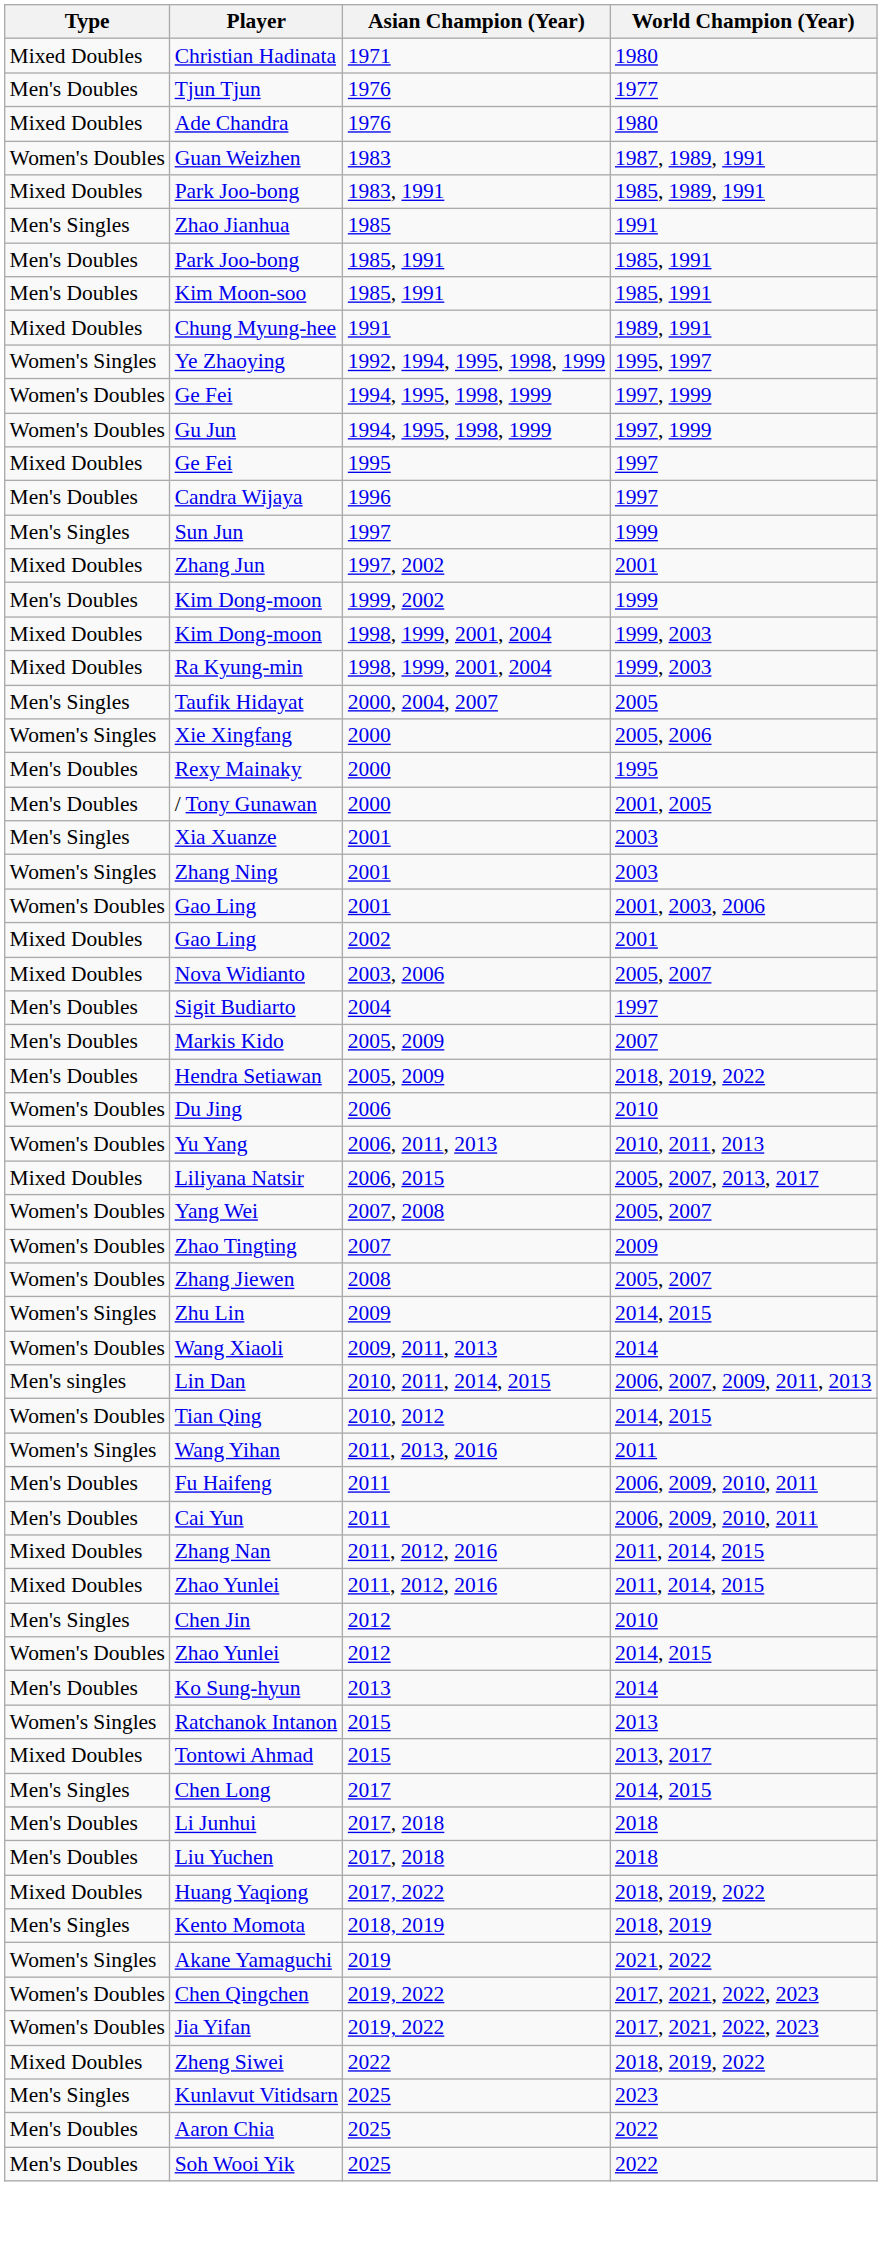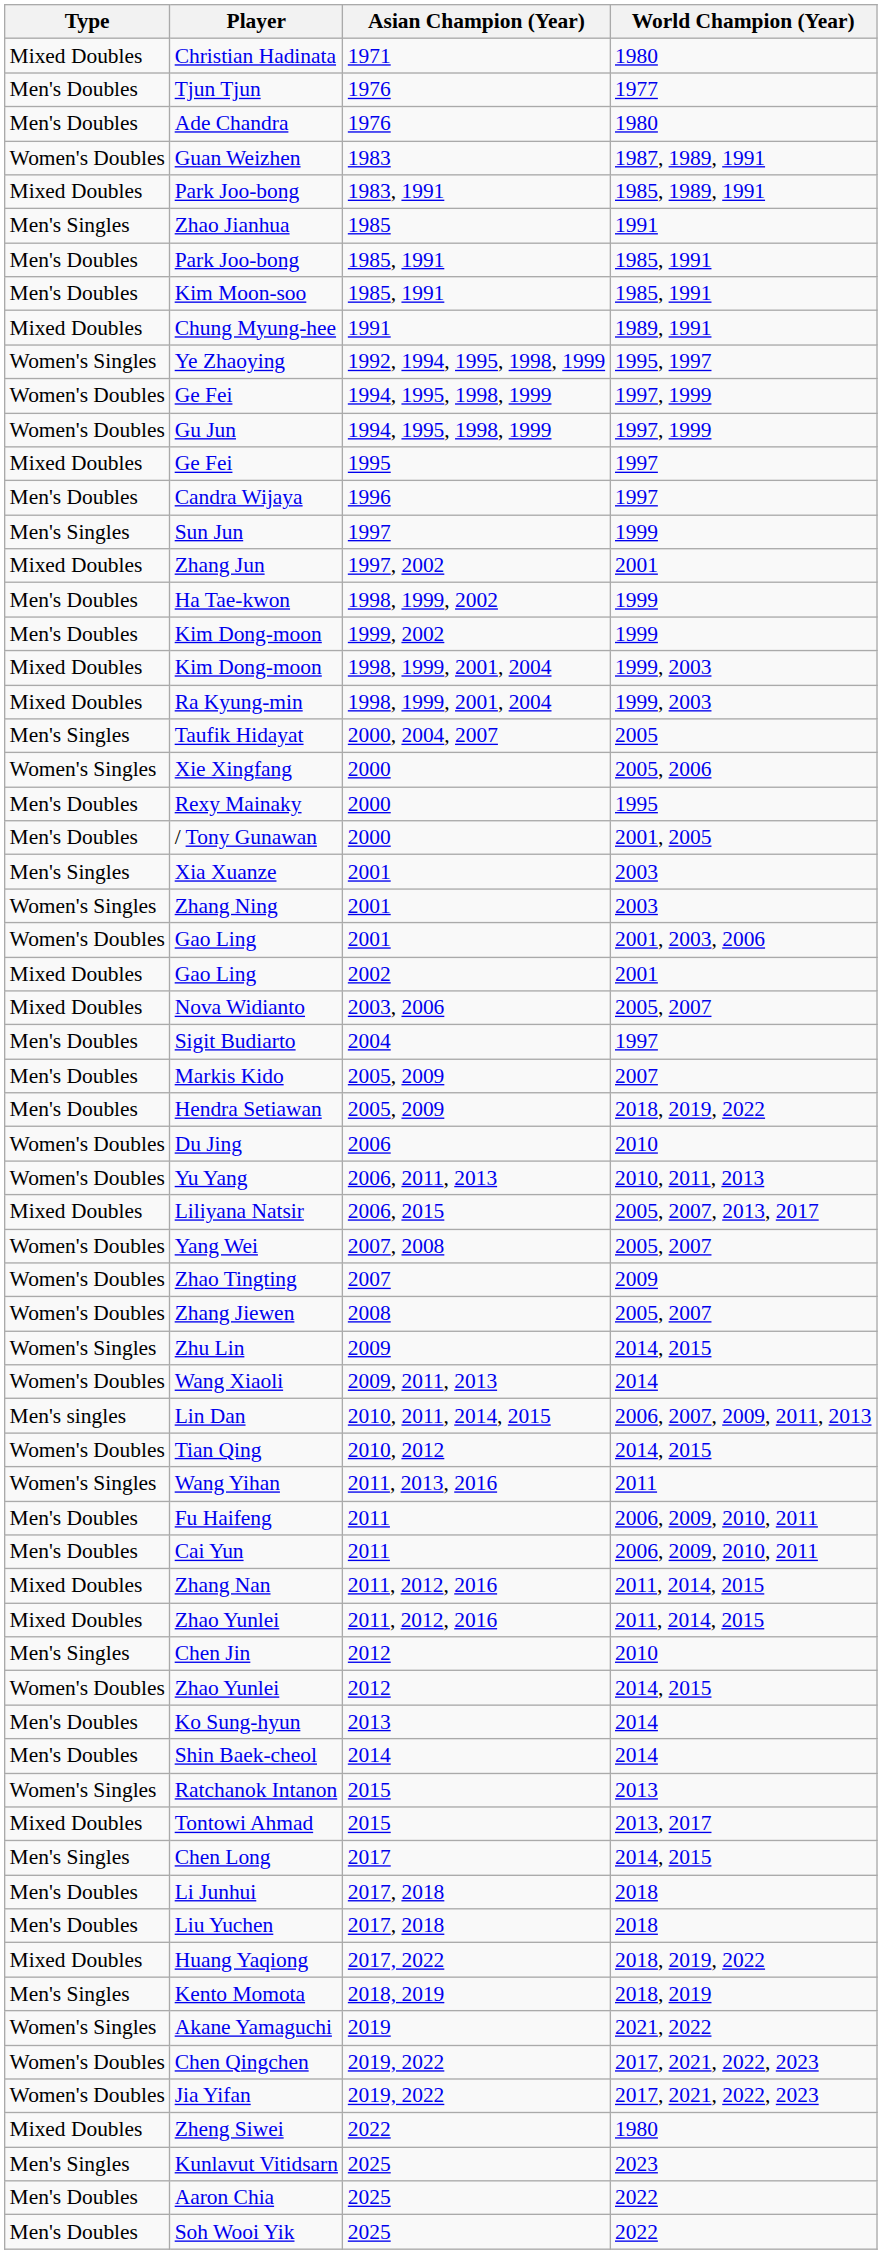 <table class="wikitable">
 <tr>
 <th>Type</th>
 <th>Player</th>
 <th>Asian Champion (Year)</th>
 <th>World Champion (Year)</th>
 </tr>
 <tr>
 <td>Mixed Doubles</td>
 <td> <a href='#'>Christian Hadinata</a></td>
 <td><a href='#'>1971</a></td>
 <td><a href='#'>1980</a></td>
 </tr>
 <tr>
 <td>Men's Doubles</td>
 <td> <a href='#'>Tjun Tjun</a></td>
 <td><a href='#'>1976</a></td>
 <td><a href='#'>1977</a></td>
 </tr>
 <tr>
-<td>Mixed Doubles</td>
+<td>Men's Doubles</td>
 <td> <a href='#'>Ade Chandra</a></td>
 <td><a href='#'>1976</a></td>
 <td><a href='#'>1980</a></td>
 </tr>
 <tr>
 <td>Women's Doubles</td>
 <td> <a href='#'>Guan Weizhen</a></td>
 <td><a href='#'>1983</a></td>
 <td><a href='#'>1987</a>, <a href='#'>1989</a>, <a href='#'>1991</a></td>
 </tr>
 <tr>
 <td>Mixed Doubles</td>
 <td> <a href='#'>Park Joo-bong</a></td>
 <td><a href='#'>1983</a>, <a href='#'>1991</a></td>
 <td><a href='#'>1985</a>, <a href='#'>1989</a>, <a href='#'>1991</a></td>
 </tr>
 <tr>
 <td>Men's Singles</td>
 <td> <a href='#'>Zhao Jianhua</a></td>
 <td><a href='#'>1985</a></td>
 <td><a href='#'>1991</a></td>
 </tr>
 <tr>
 <td>Men's Doubles</td>
 <td> <a href='#'>Park Joo-bong</a></td>
 <td><a href='#'>1985</a>, <a href='#'>1991</a></td>
 <td><a href='#'>1985</a>, <a href='#'>1991</a></td>
 </tr>
 <tr>
 <td>Men's Doubles</td>
 <td> <a href='#'>Kim Moon-soo</a></td>
 <td><a href='#'>1985</a>, <a href='#'>1991</a></td>
 <td><a href='#'>1985</a>, <a href='#'>1991</a></td>
 </tr>
 <tr>
 <td>Mixed Doubles</td>
 <td> <a href='#'>Chung Myung-hee</a></td>
 <td><a href='#'>1991</a></td>
 <td><a href='#'>1989</a>, <a href='#'>1991</a></td>
 </tr>
 <tr>
 <td>Women's Singles</td>
 <td> <a href='#'>Ye Zhaoying</a></td>
 <td><a href='#'>1992</a>, <a href='#'>1994</a>, <a href='#'>1995</a>, <a href='#'>1998</a>, <a href='#'>1999</a></td>
 <td><a href='#'>1995</a>, <a href='#'>1997</a></td>
 </tr>
 <tr>
 <td>Women's Doubles</td>
 <td> <a href='#'>Ge Fei</a></td>
 <td><a href='#'>1994</a>, <a href='#'>1995</a>, <a href='#'>1998</a>, <a href='#'>1999</a></td>
 <td><a href='#'>1997</a>, <a href='#'>1999</a></td>
 </tr>
 <tr>
 <td>Women's Doubles</td>
 <td> <a href='#'>Gu Jun</a></td>
 <td><a href='#'>1994</a>, <a href='#'>1995</a>, <a href='#'>1998</a>, <a href='#'>1999</a></td>
 <td><a href='#'>1997</a>, <a href='#'>1999</a></td>
 </tr>
 <tr>
 <td>Mixed Doubles</td>
 <td> <a href='#'>Ge Fei</a></td>
 <td><a href='#'>1995</a></td>
 <td><a href='#'>1997</a></td>
 </tr>
 <tr>
 <td>Men's Doubles</td>
 <td> <a href='#'>Candra Wijaya</a></td>
 <td><a href='#'>1996</a></td>
 <td><a href='#'>1997</a></td>
 </tr>
 <tr>
 <td>Men's Singles</td>
 <td> <a href='#'>Sun Jun</a></td>
 <td><a href='#'>1997</a></td>
 <td><a href='#'>1999</a></td>
 </tr>
 <tr>
 <td>Mixed Doubles</td>
 <td> <a href='#'>Zhang Jun</a></td>
 <td><a href='#'>1997</a>, <a href='#'>2002</a></td>
 <td><a href='#'>2001</a></td>
+</tr>
+<tr>
+<td>Men's Doubles</td>
+<td> <a href='#'>Ha Tae-kwon</a></td>
+<td><a href='#'>1998</a>, <a href='#'>1999</a>, <a href='#'>2002</a></td>
+<td><a href='#'>1999</a></td>
 </tr>
 <tr>
 <td>Men's Doubles</td>
 <td> <a href='#'>Kim Dong-moon</a></td>
 <td><a href='#'>1999</a>, <a href='#'>2002</a></td>
 <td><a href='#'>1999</a></td>
 </tr>
 <tr>
 <td>Mixed Doubles</td>
 <td> <a href='#'>Kim Dong-moon</a></td>
 <td><a href='#'>1998</a>, <a href='#'>1999</a>, <a href='#'>2001</a>, <a href='#'>2004</a></td>
 <td><a href='#'>1999</a>, <a href='#'>2003</a></td>
 </tr>
 <tr>
 <td>Mixed Doubles</td>
 <td> <a href='#'>Ra Kyung-min</a></td>
 <td><a href='#'>1998</a>, <a href='#'>1999</a>, <a href='#'>2001</a>, <a href='#'>2004</a></td>
 <td><a href='#'>1999</a>, <a href='#'>2003</a></td>
 </tr>
 <tr>
 <td>Men's Singles</td>
 <td> <a href='#'>Taufik Hidayat</a></td>
 <td><a href='#'>2000</a>, <a href='#'>2004</a>, <a href='#'>2007</a></td>
 <td><a href='#'>2005</a></td>
 </tr>
 <tr>
 <td>Women's Singles</td>
 <td> <a href='#'>Xie Xingfang</a></td>
 <td><a href='#'>2000</a></td>
 <td><a href='#'>2005</a>, <a href='#'>2006</a></td>
 </tr>
 <tr>
 <td>Men's Doubles</td>
 <td> <a href='#'>Rexy Mainaky</a></td>
 <td><a href='#'>2000</a></td>
 <td><a href='#'>1995</a></td>
 </tr>
 <tr>
 <td>Men's Doubles</td>
 <td>/ <a href='#'>Tony Gunawan</a></td>
 <td><a href='#'>2000</a></td>
 <td><a href='#'>2001</a>, <a href='#'>2005</a></td>
 </tr>
 <tr>
 <td>Men's Singles</td>
 <td> <a href='#'>Xia Xuanze</a></td>
 <td><a href='#'>2001</a></td>
 <td><a href='#'>2003</a></td>
 </tr>
 <tr>
 <td>Women's Singles</td>
 <td> <a href='#'>Zhang Ning</a></td>
 <td><a href='#'>2001</a></td>
 <td><a href='#'>2003</a></td>
 </tr>
 <tr>
 <td>Women's Doubles</td>
 <td> <a href='#'>Gao Ling</a></td>
 <td><a href='#'>2001</a></td>
 <td><a href='#'>2001</a>, <a href='#'>2003</a>, <a href='#'>2006</a></td>
 </tr>
 <tr>
 <td>Mixed Doubles</td>
 <td> <a href='#'>Gao Ling</a></td>
 <td><a href='#'>2002</a></td>
 <td><a href='#'>2001</a></td>
 </tr>
 <tr>
 <td>Mixed Doubles</td>
 <td> <a href='#'>Nova Widianto</a></td>
 <td><a href='#'>2003</a>, <a href='#'>2006</a></td>
 <td><a href='#'>2005</a>, <a href='#'>2007</a></td>
 </tr>
 <tr>
 <td>Men's Doubles</td>
 <td> <a href='#'>Sigit Budiarto</a></td>
 <td><a href='#'>2004</a></td>
 <td><a href='#'>1997</a></td>
 </tr>
 <tr>
 <td>Men's Doubles</td>
 <td> <a href='#'>Markis Kido</a></td>
 <td><a href='#'>2005</a>, <a href='#'>2009</a></td>
 <td><a href='#'>2007</a></td>
 </tr>
 <tr>
 <td>Men's Doubles</td>
 <td> <a href='#'>Hendra Setiawan</a></td>
 <td><a href='#'>2005</a>, <a href='#'>2009</a></td>
 <td><a href='#'>2018</a>, <a href='#'>2019</a>, <a href='#'>2022</a></td>
 </tr>
 <tr>
 <td>Women's Doubles</td>
 <td> <a href='#'>Du Jing</a></td>
 <td><a href='#'>2006</a></td>
 <td><a href='#'>2010</a></td>
 </tr>
 <tr>
 <td>Women's Doubles</td>
 <td> <a href='#'>Yu Yang</a></td>
 <td><a href='#'>2006</a>, <a href='#'>2011</a>, <a href='#'>2013</a></td>
 <td><a href='#'>2010</a>, <a href='#'>2011</a>, <a href='#'>2013</a></td>
 </tr>
 <tr>
 <td>Mixed Doubles</td>
 <td> <a href='#'>Liliyana Natsir</a></td>
 <td><a href='#'>2006</a>, <a href='#'>2015</a></td>
 <td><a href='#'>2005</a>, <a href='#'>2007</a>, <a href='#'>2013</a>, <a href='#'>2017</a></td>
 </tr>
 <tr>
 <td>Women's Doubles</td>
 <td> <a href='#'>Yang Wei</a></td>
 <td><a href='#'>2007</a>, <a href='#'>2008</a></td>
 <td><a href='#'>2005</a>, <a href='#'>2007</a></td>
 </tr>
 <tr>
 <td>Women's Doubles</td>
 <td> <a href='#'>Zhao Tingting</a></td>
 <td><a href='#'>2007</a></td>
 <td><a href='#'>2009</a></td>
 </tr>
 <tr>
 <td>Women's Doubles</td>
 <td> <a href='#'>Zhang Jiewen</a></td>
 <td><a href='#'>2008</a></td>
 <td><a href='#'>2005</a>, <a href='#'>2007</a></td>
 </tr>
 <tr>
 <td>Women's Singles</td>
 <td> <a href='#'>Zhu Lin</a></td>
 <td><a href='#'>2009</a></td>
 <td><a href='#'>2014</a>, <a href='#'>2015</a></td>
 </tr>
 <tr>
 <td>Women's Doubles</td>
 <td> <a href='#'>Wang Xiaoli</a></td>
 <td><a href='#'>2009</a>, <a href='#'>2011</a>, <a href='#'>2013</a></td>
 <td><a href='#'>2014</a></td>
 </tr>
 <tr>
 <td>Men's singles</td>
 <td> <a href='#'>Lin Dan</a></td>
 <td><a href='#'>2010</a>, <a href='#'>2011</a>, <a href='#'>2014</a>, <a href='#'>2015</a></td>
 <td><a href='#'>2006</a>, <a href='#'>2007</a>, <a href='#'>2009</a>, <a href='#'>2011</a>, <a href='#'>2013</a></td>
 </tr>
 <tr>
 <td>Women's Doubles</td>
 <td> <a href='#'>Tian Qing</a></td>
 <td><a href='#'>2010</a>, <a href='#'>2012</a></td>
 <td><a href='#'>2014</a>, <a href='#'>2015</a></td>
 </tr>
 <tr>
 <td>Women's Singles</td>
 <td> <a href='#'>Wang Yihan</a></td>
 <td><a href='#'>2011</a>, <a href='#'>2013</a>, <a href='#'>2016</a></td>
 <td><a href='#'>2011</a></td>
 </tr>
 <tr>
 <td>Men's Doubles</td>
 <td> <a href='#'>Fu Haifeng</a></td>
 <td><a href='#'>2011</a></td>
 <td><a href='#'>2006</a>, <a href='#'>2009</a>, <a href='#'>2010</a>, <a href='#'>2011</a></td>
 </tr>
 <tr>
 <td>Men's Doubles</td>
 <td> <a href='#'>Cai Yun</a></td>
 <td><a href='#'>2011</a></td>
 <td><a href='#'>2006</a>, <a href='#'>2009</a>, <a href='#'>2010</a>, <a href='#'>2011</a></td>
 </tr>
 <tr>
 <td>Mixed Doubles</td>
 <td> <a href='#'>Zhang Nan</a></td>
 <td><a href='#'>2011</a>, <a href='#'>2012</a>, <a href='#'>2016</a></td>
 <td><a href='#'>2011</a>, <a href='#'>2014</a>, <a href='#'>2015</a></td>
 </tr>
 <tr>
 <td>Mixed Doubles</td>
 <td> <a href='#'>Zhao Yunlei</a></td>
 <td><a href='#'>2011</a>, <a href='#'>2012</a>, <a href='#'>2016</a></td>
 <td><a href='#'>2011</a>, <a href='#'>2014</a>, <a href='#'>2015</a></td>
 </tr>
 <tr>
 <td>Men's Singles</td>
 <td> <a href='#'>Chen Jin</a></td>
 <td><a href='#'>2012</a></td>
 <td><a href='#'>2010</a></td>
 </tr>
 <tr>
 <td>Women's Doubles</td>
 <td> <a href='#'>Zhao Yunlei</a></td>
 <td><a href='#'>2012</a></td>
 <td><a href='#'>2014</a>, <a href='#'>2015</a></td>
 </tr>
 <tr>
 <td>Men's Doubles</td>
 <td> <a href='#'>Ko Sung-hyun</a></td>
 <td><a href='#'>2013</a></td>
 <td><a href='#'>2014</a></td>
 </tr>
 <tr>
+<td>Men's Doubles</td>
+<td> <a href='#'>Shin Baek-cheol</a></td>
+<td><a href='#'>2014</a></td>
+<td><a href='#'>2014</a></td>
+</tr>
+<tr>
 <td>Women's Singles</td>
 <td> <a href='#'>Ratchanok Intanon</a></td>
 <td><a href='#'>2015</a></td>
 <td><a href='#'>2013</a></td>
 </tr>
 <tr>
 <td>Mixed Doubles</td>
 <td> <a href='#'>Tontowi Ahmad</a></td>
 <td><a href='#'>2015</a></td>
 <td><a href='#'>2013</a>, <a href='#'>2017</a></td>
 </tr>
 <tr>
 <td>Men's Singles</td>
 <td> <a href='#'>Chen Long</a></td>
 <td><a href='#'>2017</a></td>
 <td><a href='#'>2014</a>, <a href='#'>2015</a></td>
 </tr>
 <tr>
 <td>Men's Doubles</td>
 <td> <a href='#'>Li Junhui</a></td>
 <td><a href='#'>2017</a>, <a href='#'>2018</a></td>
 <td><a href='#'>2018</a></td>
 </tr>
 <tr>
 <td>Men's Doubles</td>
 <td> <a href='#'>Liu Yuchen</a></td>
 <td><a href='#'>2017</a>, <a href='#'>2018</a></td>
 <td><a href='#'>2018</a></td>
 </tr>
 <tr>
 <td>Mixed Doubles</td>
 <td> <a href='#'>Huang Yaqiong</a></td>
 <td><a href='#'>2017, 2022</a></td>
 <td><a href='#'>2018</a>, <a href='#'>2019</a>, <a href='#'>2022</a></td>
 </tr>
 <tr>
 <td>Men's Singles</td>
 <td> <a href='#'>Kento Momota</a></td>
 <td><a href='#'>2018, 2019</a></td>
 <td><a href='#'>2018</a>, <a href='#'>2019</a></td>
 </tr>
 <tr>
 <td>Women's Singles</td>
 <td> <a href='#'>Akane Yamaguchi</a></td>
 <td><a href='#'>2019</a></td>
 <td><a href='#'>2021</a>, <a href='#'>2022</a></td>
 </tr>
 <tr>
 <td>Women's Doubles</td>
 <td> <a href='#'>Chen Qingchen</a></td>
 <td><a href='#'>2019, 2022</a></td>
 <td><a href='#'>2017</a>, <a href='#'>2021</a>, <a href='#'>2022</a>, <a href='#'>2023</a></td>
 </tr>
 <tr>
 <td>Women's Doubles</td>
 <td> <a href='#'>Jia Yifan</a></td>
 <td><a href='#'>2019, 2022</a></td>
 <td><a href='#'>2017</a>, <a href='#'>2021</a>, <a href='#'>2022</a>, <a href='#'>2023</a></td>
 </tr>
 <tr>
 <td>Mixed Doubles</td>
 <td> <a href='#'>Zheng Siwei</a></td>
 <td><a href='#'>2022</a></td>
-<td><a href='#'>2018</a>, <a href='#'>2019</a>, <a href='#'>2022</a></td>
+<td><a href='#'>1980</a></td>
 </tr>
 <tr>
 <td>Men's Singles</td>
 <td> <a href='#'>Kunlavut Vitidsarn</a></td>
 <td><a href='#'>2025</a></td>
 <td><a href='#'>2023</a></td>
 </tr>
 <tr>
 <td>Men's Doubles</td>
 <td> <a href='#'>Aaron Chia</a></td>
 <td><a href='#'>2025</a></td>
 <td><a href='#'>2022</a></td>
 </tr>
 <tr>
 <td>Men's Doubles</td>
 <td> <a href='#'>Soh Wooi Yik</a></td>
 <td><a href='#'>2025</a></td>
 <td><a href='#'>2022</a></td>
 </tr>
 </table>
